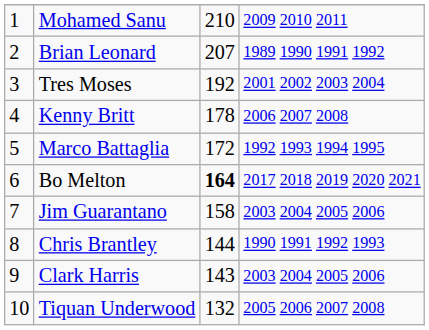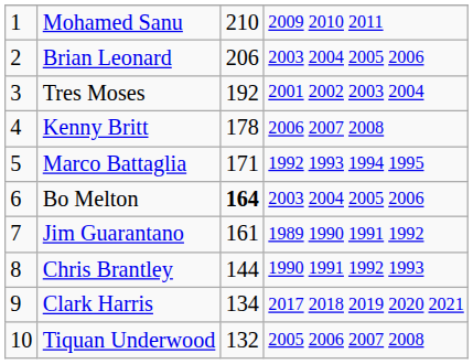 <table class="wikitable">
 <tr>
 </tr>
 <tr>
 <td>1</td>
 <td><a href='#'>Mohamed Sanu</a></td>
 <td>210</td>
 <td style="font-size:80%;"><a href='#'>2009</a> <a href='#'>2010</a> <a href='#'>2011</a></td>
 </tr>
 <tr>
 <td>2</td>
 <td><a href='#'>Brian Leonard</a></td>
-<td>207</td>
-<td style="font-size:80%;"><a href='#'>1989</a> <a href='#'>1990</a> <a href='#'>1991</a> <a href='#'>1992</a></td>
+<td>206</td>
+<td style="font-size:80%;"><a href='#'>2003</a> <a href='#'>2004</a> <a href='#'>2005</a> <a href='#'>2006</a></td>
 </tr>
 <tr>
 <td>3</td>
 <td>Tres Moses</td>
 <td>192</td>
 <td style="font-size:80%;"><a href='#'>2001</a> <a href='#'>2002</a> <a href='#'>2003</a> <a href='#'>2004</a></td>
 </tr>
 <tr>
 <td>4</td>
 <td><a href='#'>Kenny Britt</a></td>
 <td>178</td>
 <td style="font-size:80%;"><a href='#'>2006</a> <a href='#'>2007</a> <a href='#'>2008</a></td>
 </tr>
 <tr>
 <td>5</td>
 <td><a href='#'>Marco Battaglia</a></td>
-<td>172</td>
+<td>171</td>
 <td style="font-size:80%;"><a href='#'>1992</a> <a href='#'>1993</a> <a href='#'>1994</a> <a href='#'>1995</a></td>
 </tr>
 <tr>
 <td>6</td>
 <td>Bo Melton</td>
 <td><strong>164</strong></td>
-<td style="font-size:80%;"><a href='#'>2017</a> <a href='#'>2018</a> <a href='#'>2019</a> <a href='#'>2020</a> <a href='#'>2021</a></td>
+<td style="font-size:80%;"><a href='#'>2003</a> <a href='#'>2004</a> <a href='#'>2005</a> <a href='#'>2006</a></td>
 </tr>
 <tr>
 <td>7</td>
 <td><a href='#'>Jim Guarantano</a></td>
-<td>158</td>
-<td style="font-size:80%;"><a href='#'>2003</a> <a href='#'>2004</a> <a href='#'>2005</a> <a href='#'>2006</a></td>
+<td>161</td>
+<td style="font-size:80%;"><a href='#'>1989</a> <a href='#'>1990</a> <a href='#'>1991</a> <a href='#'>1992</a></td>
 </tr>
 <tr>
 <td>8</td>
 <td><a href='#'>Chris Brantley</a></td>
 <td>144</td>
 <td style="font-size:80%;"><a href='#'>1990</a> <a href='#'>1991</a> <a href='#'>1992</a> <a href='#'>1993</a></td>
 </tr>
 <tr>
 <td>9</td>
 <td><a href='#'>Clark Harris</a></td>
-<td>143</td>
-<td style="font-size:80%;"><a href='#'>2003</a> <a href='#'>2004</a> <a href='#'>2005</a> <a href='#'>2006</a></td>
+<td>134</td>
+<td style="font-size:80%;"><a href='#'>2017</a> <a href='#'>2018</a> <a href='#'>2019</a> <a href='#'>2020</a> <a href='#'>2021</a></td>
 </tr>
 <tr>
 <td>10</td>
 <td><a href='#'>Tiquan Underwood</a></td>
 <td>132</td>
 <td style="font-size:80%;"><a href='#'>2005</a> <a href='#'>2006</a> <a href='#'>2007</a> <a href='#'>2008</a></td>
 </tr>
 </table>
